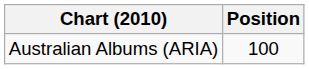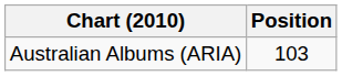 <table class="wikitable plainrowheaders">
 <tr>
 <th>Chart (2010)</th>
 <th>Position</th>
 </tr>
 <tr>
 <td>Australian Albums (ARIA)</td>
-<td style="text-align:center">100</td>
+<td style="text-align:center">103</td>
 </tr>
 </table>
